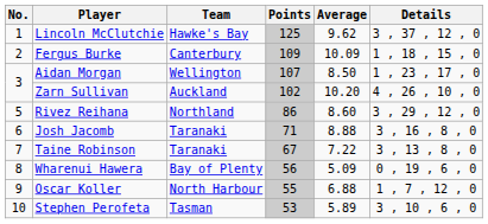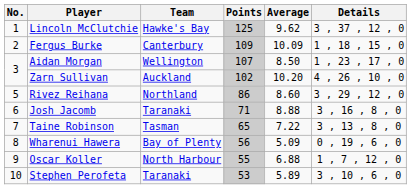 <table class="wikitable" style="text-align:center">
 <tr>
 <th>No.</th>
 <th>Player</th>
 <th>Team</th>
 <th>Points</th>
 <th>Average</th>
 <th>Details</th>
 </tr>
 <tr>
 <td>1</td>
 <td style="text-align:left"><a href='#'>Lincoln McClutchie</a></td>
 <td style="text-align:left"><a href='#'>Hawke's Bay</a></td>
 <td style="background:#ccc">125</td>
 <td>9.62</td>
 <td>3 , 37 , 12 , 0 </td>
 </tr>
 <tr>
 <td>2</td>
 <td style="text-align:left"><a href='#'>Fergus Burke</a></td>
 <td style="text-align:left"><a href='#'>Canterbury</a></td>
 <td style="background:#ccc">109</td>
 <td>10.09</td>
 <td>1 , 18 , 15 , 0 </td>
 </tr>
 <tr>
 <td rowspan="2">3</td>
 <td style="text-align:left"><a href='#'>Aidan Morgan</a></td>
 <td style="text-align:left"><a href='#'>Wellington</a></td>
 <td style="background:#ccc">107</td>
 <td>8.50</td>
 <td>1 , 23 , 17 , 0 </td>
 </tr>
 <tr>
 <td style="text-align:left"><a href='#'>Zarn Sullivan</a></td>
 <td style="text-align:left"><a href='#'>Auckland</a></td>
 <td style="background:#ccc">102</td>
 <td>10.20</td>
 <td>4 , 26 , 10 , 0 </td>
 </tr>
 <tr>
 <td>5</td>
 <td style="text-align:left"><a href='#'>Rivez Reihana</a></td>
 <td style="text-align:left"><a href='#'>Northland</a></td>
 <td style="background:#ccc">86</td>
 <td>8.60</td>
 <td>3 , 29 , 12 , 0 </td>
 </tr>
 <tr>
 <td>6</td>
 <td style="text-align:left"><a href='#'>Josh Jacomb</a></td>
 <td style="text-align:left"><a href='#'>Taranaki</a></td>
 <td style="background:#ccc">71</td>
 <td>8.88</td>
 <td>3 , 16 , 8 , 0 </td>
 </tr>
 <tr>
 <td>7</td>
 <td style="text-align:left"><a href='#'>Taine Robinson</a></td>
-<td style="text-align:left"><a href='#'>Taranaki</a></td>
-<td style="background:#ccc">67</td>
+<td style="text-align:left"><a href='#'>Tasman</a></td>
+<td style="background:#ccc">65</td>
 <td>7.22</td>
 <td>3 , 13 , 8 , 0 </td>
 </tr>
 <tr>
 <td>8</td>
 <td style="text-align:left"><a href='#'>Wharenui Hawera</a></td>
 <td style="text-align:left"><a href='#'>Bay of Plenty</a></td>
 <td style="background:#ccc">56</td>
 <td>5.09</td>
 <td>0 , 19 , 6 , 0 </td>
 </tr>
 <tr>
 <td>9</td>
 <td style="text-align:left"><a href='#'>Oscar Koller</a></td>
 <td style="text-align:left"><a href='#'>North Harbour</a></td>
 <td style="background:#ccc">55</td>
 <td>6.88</td>
 <td>1 , 7 , 12 , 0 </td>
 </tr>
 <tr>
 <td>10</td>
 <td style="text-align:left"><a href='#'>Stephen Perofeta</a></td>
-<td style="text-align:left"><a href='#'>Tasman</a></td>
+<td style="text-align:left"><a href='#'>Taranaki</a></td>
 <td style="background:#ccc">53</td>
 <td>5.89</td>
 <td>3 , 10 , 6 , 0 </td>
 </tr>
 </table>
